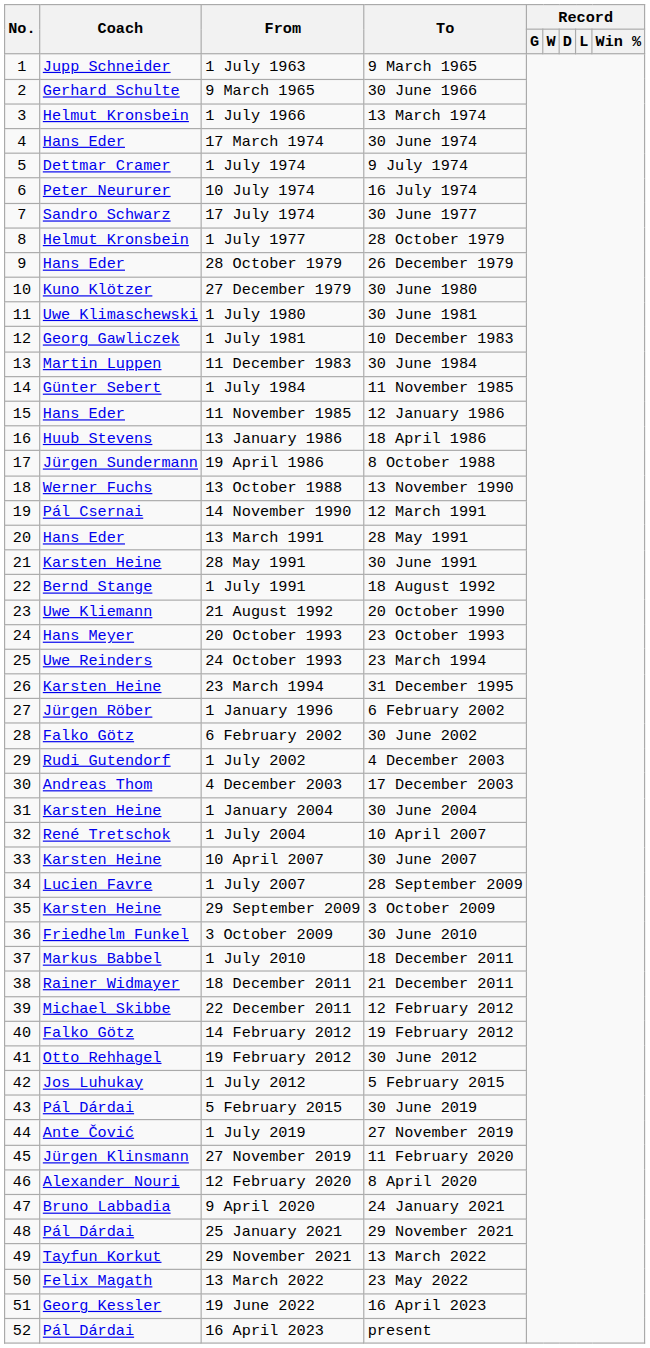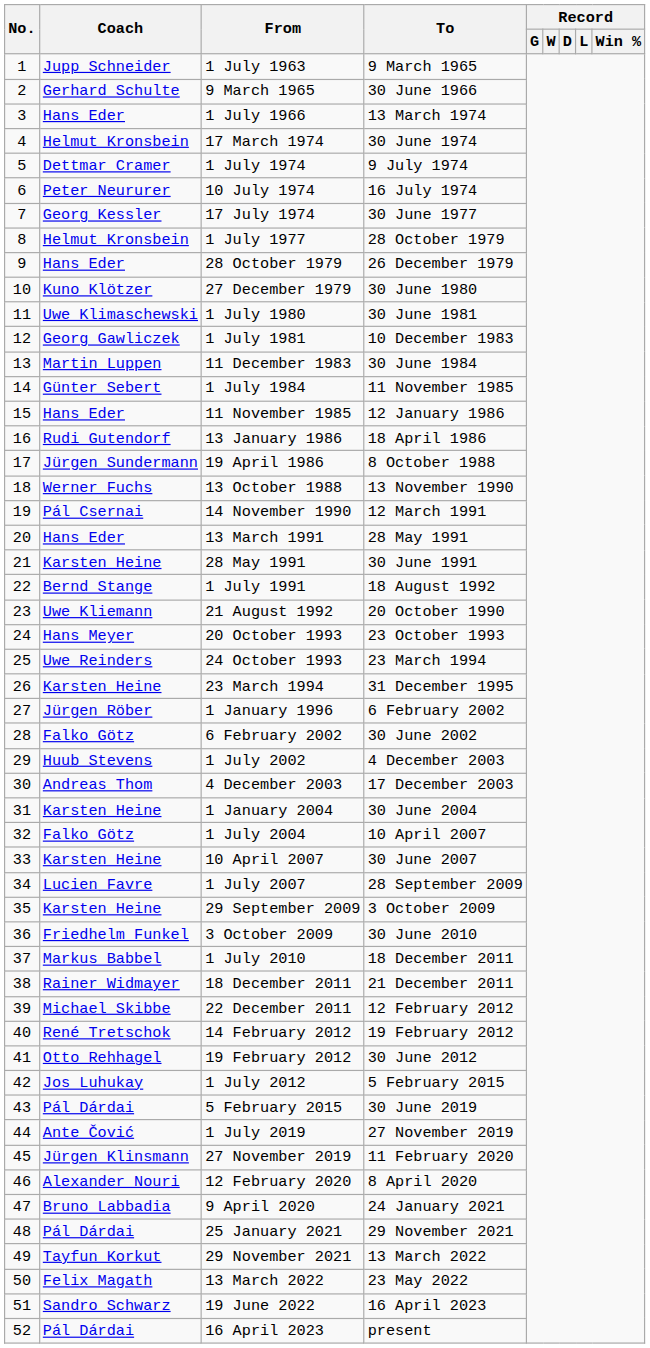 <table class="wikitable" style="text-align: center">
 <tr>
 <th rowspan="2">No.</th>
 <th rowspan="2">Coach</th>
 <th rowspan="2">From</th>
 <th rowspan="2">To</th>
 <th colspan="5">Record</th>
 </tr>
 <tr>
 <th>G</th>
 <th>W</th>
 <th>D</th>
 <th>L</th>
 <th>Win %</th>
 </tr>
 <tr>
 <td>1</td>
 <td align=left><a href='#'>Jupp Schneider</a></td>
 <td align=left>1 July 1963</td>
 <td align=left>9 March 1965<br></td>
 </tr>
 <tr>
 <td>2</td>
 <td align=left><a href='#'>Gerhard Schulte</a></td>
 <td align=left>9 March 1965</td>
 <td align=left>30 June 1966<br></td>
 </tr>
 <tr>
 <td>3</td>
-<td align=left><a href='#'>Helmut Kronsbein</a></td>
+<td align=left><a href='#'>Hans Eder</a></td>
 <td align=left>1 July 1966</td>
 <td align=left>13 March 1974<br></td>
 </tr>
 <tr>
 <td>4</td>
-<td align=left><a href='#'>Hans Eder</a></td>
+<td align=left><a href='#'>Helmut Kronsbein</a></td>
 <td align=left>17 March 1974</td>
 <td align=left>30 June 1974<br></td>
 </tr>
 <tr>
 <td>5</td>
 <td align=left><a href='#'>Dettmar Cramer</a></td>
 <td align=left>1 July 1974</td>
 <td align=left>9 July 1974<br></td>
 </tr>
 <tr>
 <td>6</td>
 <td align=left><a href='#'>Peter Neururer</a></td>
 <td align=left>10 July 1974</td>
 <td align=left>16 July 1974<br></td>
 </tr>
 <tr>
 <td>7</td>
-<td align=left><a href='#'>Sandro Schwarz</a></td>
+<td align=left><a href='#'>Georg Kessler</a></td>
 <td align=left>17 July 1974</td>
 <td align=left>30 June 1977<br></td>
 </tr>
 <tr>
 <td>8</td>
 <td align=left><a href='#'>Helmut Kronsbein</a></td>
 <td align=left>1 July 1977</td>
 <td align=left>28 October 1979<br></td>
 </tr>
 <tr>
 <td>9</td>
 <td align=left><a href='#'>Hans Eder</a></td>
 <td align=left>28 October 1979</td>
 <td align=left>26 December 1979<br></td>
 </tr>
 <tr>
 <td>10</td>
 <td align=left><a href='#'>Kuno Klötzer</a></td>
 <td align=left>27 December 1979</td>
 <td align=left>30 June 1980<br></td>
 </tr>
 <tr>
 <td>11</td>
 <td align=left><a href='#'>Uwe Klimaschewski</a></td>
 <td align=left>1 July 1980</td>
 <td align=left>30 June 1981<br></td>
 </tr>
 <tr>
 <td>12</td>
 <td align=left><a href='#'>Georg Gawliczek</a></td>
 <td align=left>1 July 1981</td>
 <td align=left>10 December 1983<br></td>
 </tr>
 <tr>
 <td>13</td>
 <td align=left><a href='#'>Martin Luppen</a></td>
 <td align=left>11 December 1983</td>
 <td align=left>30 June 1984<br></td>
 </tr>
 <tr>
 <td>14</td>
 <td align=left><a href='#'>Günter Sebert</a></td>
 <td align=left>1 July 1984</td>
 <td align=left>11 November 1985<br></td>
 </tr>
 <tr>
 <td>15</td>
 <td align=left><a href='#'>Hans Eder</a></td>
 <td align=left>11 November 1985</td>
 <td align=left>12 January 1986<br></td>
 </tr>
 <tr>
 <td>16</td>
-<td align=left><a href='#'>Huub Stevens</a></td>
+<td align=left><a href='#'>Rudi Gutendorf</a></td>
 <td align=left>13 January 1986</td>
 <td align=left>18 April 1986<br></td>
 </tr>
 <tr>
 <td>17</td>
 <td align=left><a href='#'>Jürgen Sundermann</a></td>
 <td align=left>19 April 1986</td>
 <td align=left>8 October 1988<br></td>
 </tr>
 <tr>
 <td>18</td>
 <td align=left><a href='#'>Werner Fuchs</a></td>
 <td align=left>13 October 1988</td>
 <td align=left>13 November 1990<br></td>
 </tr>
 <tr>
 <td>19</td>
 <td align=left><a href='#'>Pál Csernai</a></td>
 <td align=left>14 November 1990</td>
 <td align=left>12 March 1991<br></td>
 </tr>
 <tr>
 <td>20</td>
 <td align=left><a href='#'>Hans Eder</a></td>
 <td align=left>13 March 1991</td>
 <td align=left>28 May 1991<br></td>
 </tr>
 <tr>
 <td>21</td>
 <td align=left><a href='#'>Karsten Heine</a></td>
 <td align=left>28 May 1991</td>
 <td align=left>30 June 1991<br></td>
 </tr>
 <tr>
 <td>22</td>
 <td align=left><a href='#'>Bernd Stange</a></td>
 <td align=left>1 July 1991</td>
 <td align=left>18 August 1992<br></td>
 </tr>
 <tr>
 <td>23</td>
 <td align=left><a href='#'>Uwe Kliemann</a></td>
 <td align=left>21 August 1992</td>
 <td align=left>20 October 1990<br></td>
 </tr>
 <tr>
 <td>24</td>
 <td align=left><a href='#'>Hans Meyer</a></td>
 <td align=left>20 October 1993</td>
 <td align=left>23 October 1993<br></td>
 </tr>
 <tr>
 <td>25</td>
 <td align=left><a href='#'>Uwe Reinders</a></td>
 <td align=left>24 October 1993</td>
 <td align=left>23 March 1994<br></td>
 </tr>
 <tr>
 <td>26</td>
 <td align=left><a href='#'>Karsten Heine</a></td>
 <td align=left>23 March 1994</td>
 <td align=left>31 December 1995<br></td>
 </tr>
 <tr>
 <td>27</td>
 <td align=left><a href='#'>Jürgen Röber</a></td>
 <td align=left>1 January 1996</td>
 <td align=left>6 February 2002<br></td>
 </tr>
 <tr>
 <td>28</td>
 <td align=left><a href='#'>Falko Götz</a></td>
 <td align=left>6 February 2002</td>
 <td align=left>30 June 2002<br></td>
 </tr>
 <tr>
 <td>29</td>
-<td align=left><a href='#'>Rudi Gutendorf</a></td>
+<td align=left><a href='#'>Huub Stevens</a></td>
 <td align=left>1 July 2002</td>
 <td align=left>4 December 2003<br></td>
 </tr>
 <tr>
 <td>30</td>
 <td align=left><a href='#'>Andreas Thom</a></td>
 <td align=left>4 December 2003</td>
 <td align=left>17 December 2003<br></td>
 </tr>
 <tr>
 <td>31</td>
 <td align=left><a href='#'>Karsten Heine</a></td>
 <td align=left>1 January 2004</td>
 <td align=left>30 June 2004<br></td>
 </tr>
 <tr>
 <td>32</td>
-<td align=left><a href='#'>René Tretschok</a></td>
+<td align=left><a href='#'>Falko Götz</a></td>
 <td align=left>1 July 2004</td>
 <td align=left>10 April 2007<br></td>
 </tr>
 <tr>
 <td>33</td>
 <td align=left><a href='#'>Karsten Heine</a></td>
 <td align=left>10 April 2007</td>
 <td align=left>30 June 2007<br></td>
 </tr>
 <tr>
 <td>34</td>
 <td align=left><a href='#'>Lucien Favre</a></td>
 <td align=left>1 July 2007</td>
 <td align=left>28 September 2009<br></td>
 </tr>
 <tr>
 <td>35</td>
 <td align=left><a href='#'>Karsten Heine</a></td>
 <td align=left>29 September 2009</td>
 <td align=left>3 October 2009<br></td>
 </tr>
 <tr>
 <td>36</td>
 <td align=left><a href='#'>Friedhelm Funkel</a></td>
 <td align=left>3 October 2009</td>
 <td align=left>30 June 2010<br></td>
 </tr>
 <tr>
 <td>37</td>
 <td align=left><a href='#'>Markus Babbel</a></td>
 <td align=left>1 July 2010</td>
 <td align=left>18 December 2011<br></td>
 </tr>
 <tr>
 <td>38</td>
 <td align=left><a href='#'>Rainer Widmayer</a></td>
 <td align=left>18 December 2011</td>
 <td align=left>21 December 2011<br></td>
 </tr>
 <tr>
 <td>39</td>
 <td align=left><a href='#'>Michael Skibbe</a></td>
 <td align=left>22 December 2011</td>
 <td align=left>12 February 2012<br></td>
 </tr>
 <tr>
 <td>40</td>
-<td align=left><a href='#'>Falko Götz</a></td>
+<td align=left><a href='#'>René Tretschok</a></td>
 <td align=left>14 February 2012</td>
 <td align=left>19 February 2012<br></td>
 </tr>
 <tr>
 <td>41</td>
 <td align=left><a href='#'>Otto Rehhagel</a></td>
 <td align=left>19 February 2012</td>
 <td align=left>30 June 2012<br></td>
 </tr>
 <tr>
 <td>42</td>
 <td align=left><a href='#'>Jos Luhukay</a></td>
 <td align=left>1 July 2012</td>
 <td align=left>5 February 2015<br></td>
 </tr>
 <tr>
 <td>43</td>
 <td align=left><a href='#'>Pál Dárdai</a></td>
 <td align=left>5 February 2015</td>
 <td align=left>30 June 2019<br></td>
 </tr>
 <tr>
 <td>44</td>
 <td align=left><a href='#'>Ante Čović</a></td>
 <td align=left>1 July 2019</td>
 <td align=left>27 November 2019<br></td>
 </tr>
 <tr>
 <td>45</td>
 <td align=left><a href='#'>Jürgen Klinsmann</a></td>
 <td align=left>27 November 2019</td>
 <td align=left>11 February 2020<br></td>
 </tr>
 <tr>
 <td>46</td>
 <td align=left><a href='#'>Alexander Nouri</a></td>
 <td align=left>12 February 2020</td>
 <td align=left>8 April 2020<br></td>
 </tr>
 <tr>
 <td>47</td>
 <td align=left><a href='#'>Bruno Labbadia</a></td>
 <td align=left>9 April 2020</td>
 <td align=left>24 January 2021<br></td>
 </tr>
 <tr>
 <td>48</td>
 <td align=left><a href='#'>Pál Dárdai</a></td>
 <td align=left>25 January 2021</td>
 <td align=left>29 November 2021<br></td>
 </tr>
 <tr>
 <td>49</td>
 <td align=left><a href='#'>Tayfun Korkut</a></td>
 <td align=left>29 November 2021</td>
 <td align=left>13 March 2022<br></td>
 </tr>
 <tr>
 <td>50</td>
 <td align=left><a href='#'>Felix Magath</a></td>
 <td align=left>13 March 2022</td>
 <td align=left>23 May 2022<br></td>
 </tr>
 <tr>
 <td>51</td>
-<td align=left><a href='#'>Georg Kessler</a></td>
+<td align=left><a href='#'>Sandro Schwarz</a></td>
 <td align=left>19 June 2022</td>
 <td align=left>16 April 2023<br></td>
 </tr>
 <tr>
 <td>52</td>
 <td align=left><a href='#'>Pál Dárdai</a></td>
 <td align=left>16 April 2023</td>
 <td align=left>present<br></td>
 </tr>
 </table>
